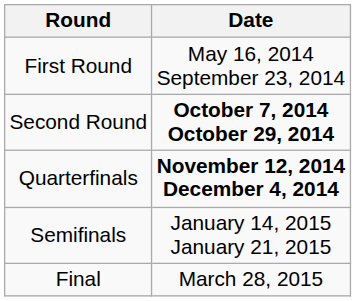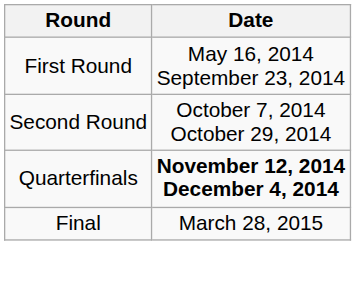 <table class="wikitable" style="text-align: center">
 <tr>
 <th>Round</th>
 <th>Date</th>
 </tr>
 <tr>
 <td>First Round</td>
 <td>May 16, 2014<br>September 23, 2014</td>
 </tr>
 <tr>
 <td>Second Round</td>
-<td><strong>October 7, 2014<br>October 29, 2014</strong></td>
+<td>October 7, 2014<br>October 29, 2014</td>
 </tr>
 <tr>
 <td>Quarterfinals</td>
 <td><strong>November 12, 2014<br>December 4, 2014</strong></td>
 </tr>
 <tr>
-<td>Semifinals</td>
-<td>January 14, 2015<br>January 21, 2015</td>
-</tr>
-<tr>
 <td>Final</td>
 <td>March 28, 2015</td>
 </tr>
 </table>
